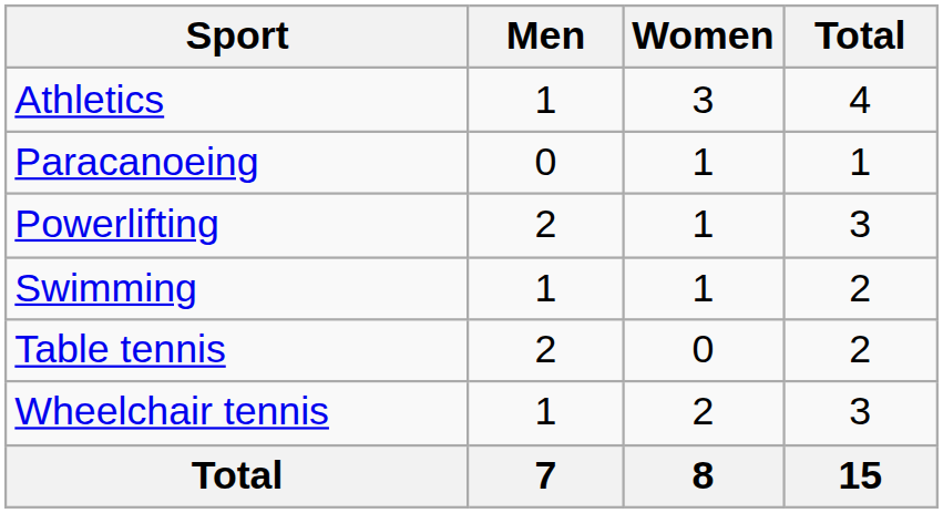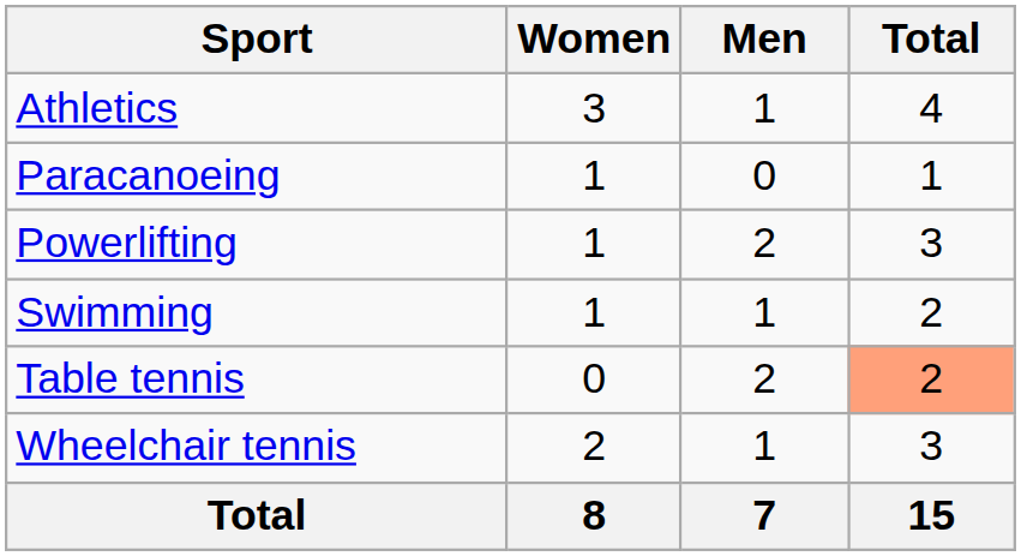 <table class="wikitable sortable" style="text-align:center;">
 <tr>
 <th width=180>Sport</th>
+<th width=55>Women</th>
 <th width=55>Men</th>
-<th width=55>Women</th>
 <th width=55>Total</th>
 </tr>
 <tr>
 <td align=left><a href='#'>Athletics</a></td>
+<td>3</td>
 <td>1</td>
-<td>3</td>
 <td>4</td>
 </tr>
 <tr>
 <td align=left><a href='#'>Paracanoeing</a></td>
+<td>1</td>
 <td>0</td>
-<td>1</td>
 <td>1</td>
 </tr>
 <tr>
 <td align=left><a href='#'>Powerlifting</a></td>
+<td>1</td>
 <td>2</td>
-<td>1</td>
 <td>3</td>
 </tr>
 <tr>
 <td align=left><a href='#'>Swimming</a></td>
 <td>1</td>
 <td>1</td>
 <td>2</td>
 </tr>
 <tr>
 <td align=left><a href='#'>Table tennis</a></td>
-<td>2</td>
 <td>0</td>
 <td>2</td>
+<td style="background: lightsalmon;">2</td>
 </tr>
 <tr>
 <td align=left><a href='#'>Wheelchair tennis</a></td>
+<td>2</td>
 <td>1</td>
-<td>2</td>
 <td>3</td>
 </tr>
 <tr>
 <th>Total</th>
+<th>8</th>
 <th>7</th>
-<th>8</th>
 <th>15</th>
 </tr>
 </table>
